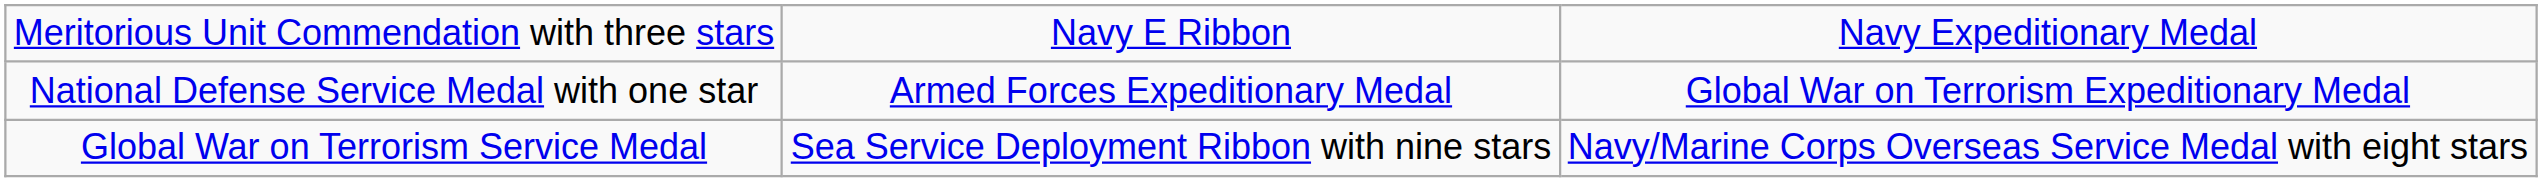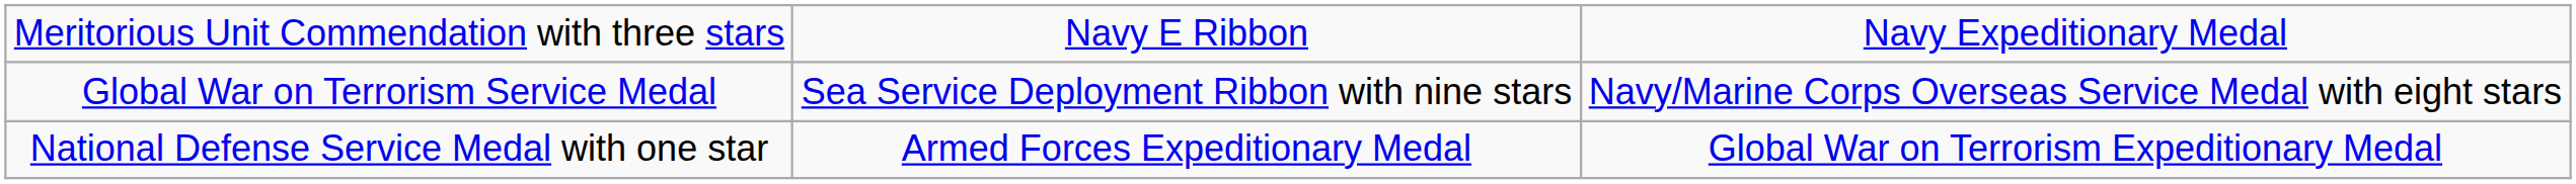 <table class="wikitable" style="margin:1em auto; text-align:center;">
 <tr>
 <td><a href='#'>Meritorious Unit Commendation</a> with three <a href='#'>stars</a></td>
 <td><a href='#'>Navy E Ribbon</a></td>
 <td><a href='#'>Navy Expeditionary Medal</a></td>
 </tr>
 <tr>
+<td><a href='#'>Global War on Terrorism Service Medal</a></td>
+<td><a href='#'>Sea Service Deployment Ribbon</a> with nine stars</td>
+<td><a href='#'>Navy/Marine Corps Overseas Service Medal</a> with eight stars</td>
+</tr>
+<tr>
 <td><a href='#'>National Defense Service Medal</a> with one star</td>
 <td><a href='#'>Armed Forces Expeditionary Medal</a></td>
 <td><a href='#'>Global War on Terrorism Expeditionary Medal</a></td>
 </tr>
-<tr>
-<td><a href='#'>Global War on Terrorism Service Medal</a></td>
-<td><a href='#'>Sea Service Deployment Ribbon</a> with nine stars</td>
-<td><a href='#'>Navy/Marine Corps Overseas Service Medal</a> with eight stars</td>
-</tr>
 </table>
